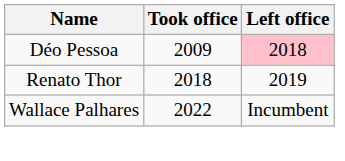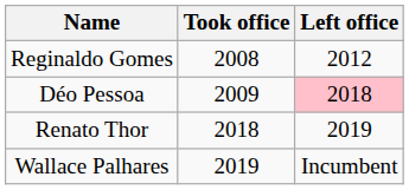 <table class="wikitable" style="text-align:left">
 <tr align="center">
 <th>Name</th>
 <th>Took office</th>
 <th>Left office</th>
+</tr>
+<tr align="center">
+<td>Reginaldo Gomes</td>
+<td>2008</td>
+<td>2012</td>
 </tr>
 <tr align="center">
 <td>Déo Pessoa</td>
 <td>2009</td>
 <td style="background: pink;">2018</td>
 </tr>
 <tr align="center">
 <td>Renato Thor</td>
 <td>2018</td>
 <td>2019</td>
 </tr>
 <tr align="center">
 <td>Wallace Palhares</td>
-<td>2022</td>
+<td>2019</td>
 <td>Incumbent</td>
 </tr>
 </table>
